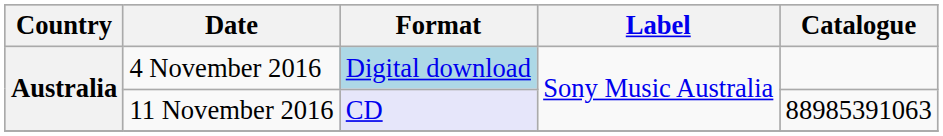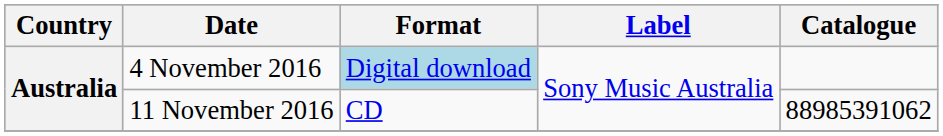 <table class="wikitable plainrowheaders sortable">
 <tr>
 <th scope="col">Country</th>
 <th scope="col">Date</th>
 <th scope="col">Format</th>
 <th scope="col"><a href='#'>Label</a></th>
 <th scope="col">Catalogue</th>
 </tr>
 <tr>
 <th scope="row" rowspan="2">Australia</th>
 <td>4 November 2016</td>
 <td style="background: lightblue;"><a href='#'>Digital download</a></td>
 <td rowspan="2"><a href='#'>Sony Music Australia</a></td>
 <td></td>
 </tr>
 <tr>
 <td>11 November 2016</td>
-<td style="background: lavender;"><a href='#'>CD</a></td>
-<td>88985391063</td>
+<td><a href='#'>CD</a></td>
+<td>88985391062</td>
 </tr>
 <tr>
 </tr>
 </table>
